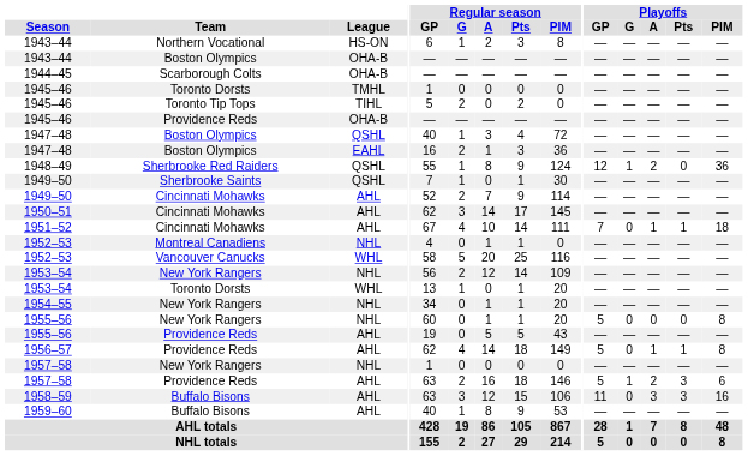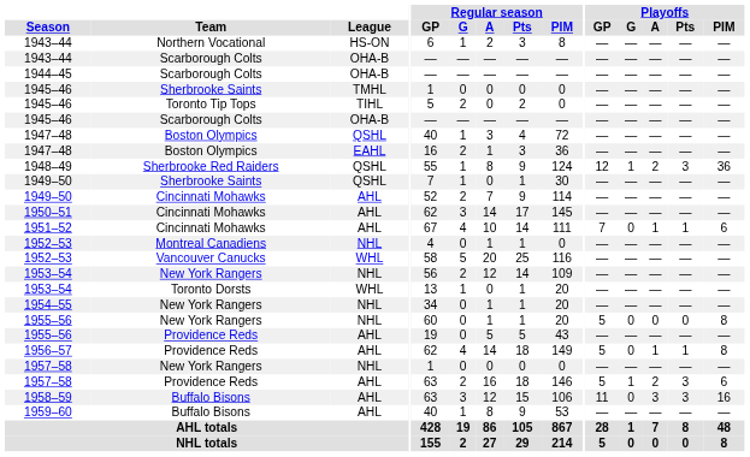 <table border="0" cellpadding="1" cellspacing="0" style="text-align:center; width:60em">
 <tr bgcolor="#e0e0e0">
 <th colspan="3" bgcolor="#ffffff"></th>
 <th rowspan="100" bgcolor="#ffffff"></th>
 <th colspan="5"><a href='#'>Regular season</a></th>
 <th rowspan="100" bgcolor="#ffffff"></th>
 <th colspan="5"><a href='#'>Playoffs</a></th>
 </tr>
 <tr bgcolor="#e0e0e0">
 <th><a href='#'>Season</a></th>
 <th>Team</th>
 <th>League</th>
 <th>GP</th>
 <th><a href='#'>G</a></th>
 <th><a href='#'>A</a></th>
 <th><a href='#'>Pts</a></th>
 <th><a href='#'>PIM</a></th>
 <th>GP</th>
 <th>G</th>
 <th>A</th>
 <th>Pts</th>
 <th>PIM</th>
 </tr>
 <tr>
 <td>1943–44</td>
 <td>Northern Vocational</td>
 <td>HS-ON</td>
 <td>6</td>
 <td>1</td>
 <td>2</td>
 <td>3</td>
 <td>8</td>
 <td>—</td>
 <td>—</td>
 <td>—</td>
 <td>—</td>
 <td>—</td>
 </tr>
 <tr bgcolor="#f0f0f0">
 <td>1943–44</td>
-<td>Boston Olympics</td>
+<td>Scarborough Colts</td>
 <td>OHA-B</td>
 <td>—</td>
 <td>—</td>
 <td>—</td>
 <td>—</td>
 <td>—</td>
 <td>—</td>
 <td>—</td>
 <td>—</td>
 <td>—</td>
 <td>—</td>
 </tr>
 <tr>
 <td>1944–45</td>
 <td>Scarborough Colts</td>
 <td>OHA-B</td>
 <td>—</td>
 <td>—</td>
 <td>—</td>
 <td>—</td>
 <td>—</td>
 <td>—</td>
 <td>—</td>
 <td>—</td>
 <td>—</td>
 <td>—</td>
 </tr>
 <tr bgcolor="#f0f0f0">
 <td>1945–46</td>
-<td>Toronto Dorsts</td>
+<td><a href='#'>Sherbrooke Saints</a></td>
 <td>TMHL</td>
 <td>1</td>
 <td>0</td>
 <td>0</td>
 <td>0</td>
 <td>0</td>
 <td>—</td>
 <td>—</td>
 <td>—</td>
 <td>—</td>
 <td>—</td>
 </tr>
 <tr>
 <td>1945–46</td>
 <td>Toronto Tip Tops</td>
 <td>TIHL</td>
 <td>5</td>
 <td>2</td>
 <td>0</td>
 <td>2</td>
 <td>0</td>
 <td>—</td>
 <td>—</td>
 <td>—</td>
 <td>—</td>
 <td>—</td>
 </tr>
 <tr bgcolor="#f0f0f0">
 <td>1945–46</td>
-<td>Providence Reds</td>
+<td>Scarborough Colts</td>
 <td>OHA-B</td>
 <td>—</td>
 <td>—</td>
 <td>—</td>
 <td>—</td>
 <td>—</td>
 <td>—</td>
 <td>—</td>
 <td>—</td>
 <td>—</td>
 <td>—</td>
 </tr>
 <tr>
 <td>1947–48</td>
 <td><a href='#'>Boston Olympics</a></td>
 <td><a href='#'>QSHL</a></td>
 <td>40</td>
 <td>1</td>
 <td>3</td>
 <td>4</td>
 <td>72</td>
 <td>—</td>
 <td>—</td>
 <td>—</td>
 <td>—</td>
 <td>—</td>
 </tr>
 <tr bgcolor="#f0f0f0">
 <td>1947–48</td>
 <td>Boston Olympics</td>
 <td><a href='#'>EAHL</a></td>
 <td>16</td>
 <td>2</td>
 <td>1</td>
 <td>3</td>
 <td>36</td>
 <td>—</td>
 <td>—</td>
 <td>—</td>
 <td>—</td>
 <td>—</td>
 </tr>
 <tr>
 <td>1948–49</td>
 <td><a href='#'>Sherbrooke Red Raiders</a></td>
 <td>QSHL</td>
 <td>55</td>
 <td>1</td>
 <td>8</td>
 <td>9</td>
 <td>124</td>
 <td>12</td>
 <td>1</td>
 <td>2</td>
-<td>0</td>
+<td>3</td>
 <td>36</td>
 </tr>
 <tr bgcolor="#f0f0f0">
 <td>1949–50</td>
 <td><a href='#'>Sherbrooke Saints</a></td>
 <td>QSHL</td>
 <td>7</td>
 <td>1</td>
 <td>0</td>
 <td>1</td>
 <td>30</td>
 <td>—</td>
 <td>—</td>
 <td>—</td>
 <td>—</td>
 <td>—</td>
 </tr>
 <tr>
 <td><a href='#'>1949–50</a></td>
 <td><a href='#'>Cincinnati Mohawks</a></td>
 <td><a href='#'>AHL</a></td>
 <td>52</td>
 <td>2</td>
 <td>7</td>
 <td>9</td>
 <td>114</td>
 <td>—</td>
 <td>—</td>
 <td>—</td>
 <td>—</td>
 <td>—</td>
 </tr>
 <tr bgcolor="#f0f0f0">
 <td><a href='#'>1950–51</a></td>
 <td>Cincinnati Mohawks</td>
 <td>AHL</td>
 <td>62</td>
 <td>3</td>
 <td>14</td>
 <td>17</td>
 <td>145</td>
 <td>—</td>
 <td>—</td>
 <td>—</td>
 <td>—</td>
 <td>—</td>
 </tr>
 <tr>
 <td><a href='#'>1951–52</a></td>
 <td>Cincinnati Mohawks</td>
 <td>AHL</td>
 <td>67</td>
 <td>4</td>
 <td>10</td>
 <td>14</td>
 <td>111</td>
 <td>7</td>
 <td>0</td>
 <td>1</td>
 <td>1</td>
-<td>18</td>
+<td>6</td>
 </tr>
 <tr bgcolor="#f0f0f0">
 <td><a href='#'>1952–53</a></td>
 <td><a href='#'>Montreal Canadiens</a></td>
 <td><a href='#'>NHL</a></td>
 <td>4</td>
 <td>0</td>
 <td>1</td>
 <td>1</td>
 <td>0</td>
 <td>—</td>
 <td>—</td>
 <td>—</td>
 <td>—</td>
 <td>—</td>
 </tr>
 <tr>
 <td><a href='#'>1952–53</a></td>
 <td><a href='#'>Vancouver Canucks</a></td>
 <td><a href='#'>WHL</a></td>
 <td>58</td>
 <td>5</td>
 <td>20</td>
 <td>25</td>
 <td>116</td>
 <td>—</td>
 <td>—</td>
 <td>—</td>
 <td>—</td>
 <td>—</td>
 </tr>
 <tr bgcolor="#f0f0f0">
 <td><a href='#'>1953–54</a></td>
 <td><a href='#'>New York Rangers</a></td>
 <td>NHL</td>
 <td>56</td>
 <td>2</td>
 <td>12</td>
 <td>14</td>
 <td>109</td>
 <td>—</td>
 <td>—</td>
 <td>—</td>
 <td>—</td>
 <td>—</td>
 </tr>
 <tr>
 <td><a href='#'>1953–54</a></td>
 <td>Toronto Dorsts</td>
 <td>WHL</td>
 <td>13</td>
 <td>1</td>
 <td>0</td>
 <td>1</td>
 <td>20</td>
 <td>—</td>
 <td>—</td>
 <td>—</td>
 <td>—</td>
 <td>—</td>
 </tr>
 <tr bgcolor="#f0f0f0">
 <td><a href='#'>1954–55</a></td>
 <td>New York Rangers</td>
 <td>NHL</td>
 <td>34</td>
 <td>0</td>
 <td>1</td>
 <td>1</td>
 <td>20</td>
 <td>—</td>
 <td>—</td>
 <td>—</td>
 <td>—</td>
 <td>—</td>
 </tr>
 <tr>
 <td><a href='#'>1955–56</a></td>
 <td>New York Rangers</td>
 <td>NHL</td>
 <td>60</td>
 <td>0</td>
 <td>1</td>
 <td>1</td>
 <td>20</td>
 <td>5</td>
 <td>0</td>
 <td>0</td>
 <td>0</td>
 <td>8</td>
 </tr>
 <tr bgcolor="#f0f0f0">
 <td><a href='#'>1955–56</a></td>
 <td><a href='#'>Providence Reds</a></td>
 <td>AHL</td>
 <td>19</td>
 <td>0</td>
 <td>5</td>
 <td>5</td>
 <td>43</td>
 <td>—</td>
 <td>—</td>
 <td>—</td>
 <td>—</td>
 <td>—</td>
 </tr>
 <tr>
 <td><a href='#'>1956–57</a></td>
 <td>Providence Reds</td>
 <td>AHL</td>
 <td>62</td>
 <td>4</td>
 <td>14</td>
 <td>18</td>
 <td>149</td>
 <td>5</td>
 <td>0</td>
 <td>1</td>
 <td>1</td>
 <td>8</td>
 </tr>
 <tr bgcolor="#f0f0f0">
 <td><a href='#'>1957–58</a></td>
 <td>New York Rangers</td>
 <td>NHL</td>
 <td>1</td>
 <td>0</td>
 <td>0</td>
 <td>0</td>
 <td>0</td>
 <td>—</td>
 <td>—</td>
 <td>—</td>
 <td>—</td>
 <td>—</td>
 </tr>
 <tr>
 <td><a href='#'>1957–58</a></td>
 <td>Providence Reds</td>
 <td>AHL</td>
 <td>63</td>
 <td>2</td>
 <td>16</td>
 <td>18</td>
 <td>146</td>
 <td>5</td>
 <td>1</td>
 <td>2</td>
 <td>3</td>
 <td>6</td>
 </tr>
 <tr bgcolor="#f0f0f0">
 <td><a href='#'>1958–59</a></td>
 <td><a href='#'>Buffalo Bisons</a></td>
 <td>AHL</td>
 <td>63</td>
 <td>3</td>
 <td>12</td>
 <td>15</td>
 <td>106</td>
 <td>11</td>
 <td>0</td>
 <td>3</td>
 <td>3</td>
 <td>16</td>
 </tr>
 <tr>
 <td><a href='#'>1959–60</a></td>
 <td>Buffalo Bisons</td>
 <td>AHL</td>
 <td>40</td>
 <td>1</td>
 <td>8</td>
 <td>9</td>
 <td>53</td>
 <td>—</td>
 <td>—</td>
 <td>—</td>
 <td>—</td>
 <td>—</td>
 </tr>
 <tr bgcolor="#e0e0e0">
 <th colspan="3">AHL totals</th>
 <th>428</th>
 <th>19</th>
 <th>86</th>
 <th>105</th>
 <th>867</th>
 <th>28</th>
 <th>1</th>
 <th>7</th>
 <th>8</th>
 <th>48</th>
 </tr>
 <tr bgcolor="#e0e0e0">
 <th colspan="3">NHL totals</th>
 <th>155</th>
 <th>2</th>
 <th>27</th>
 <th>29</th>
 <th>214</th>
 <th>5</th>
 <th>0</th>
 <th>0</th>
 <th>0</th>
 <th>8</th>
 </tr>
 </table>
